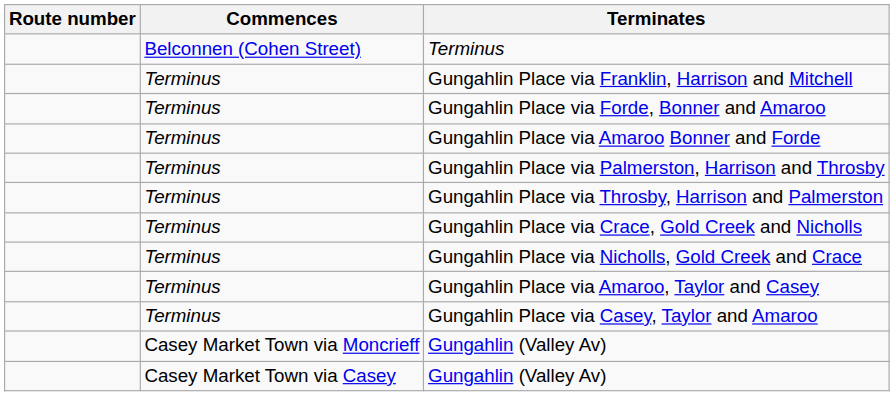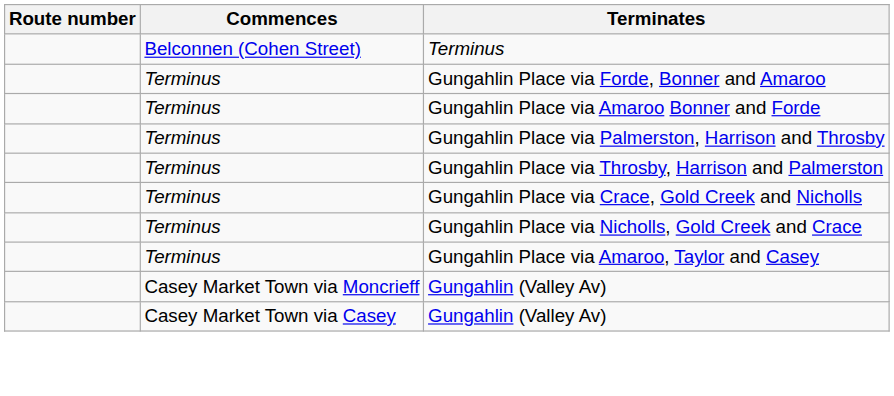 <table class="wikitable">
 <tr>
 <th>Route number</th>
 <th>Commences</th>
 <th>Terminates</th>
 </tr>
 <tr>
 <td align="center"></td>
 <td><a href='#'>Belconnen (Cohen Street)</a></td>
 <td><em>Terminus</em></td>
-</tr>
-<tr>
-<td align="center"></td>
-<td><em>Terminus</em></td>
-<td>Gungahlin Place via <a href='#'>Franklin</a>, <a href='#'>Harrison</a> and <a href='#'>Mitchell</a></td>
 </tr>
 <tr>
 <td align="center"></td>
 <td><em>Terminus</em></td>
 <td>Gungahlin Place via <a href='#'>Forde</a>, <a href='#'>Bonner</a> and <a href='#'>Amaroo</a></td>
 </tr>
 <tr>
 <td align="center"></td>
 <td><em>Terminus</em></td>
 <td>Gungahlin Place via <a href='#'>Amaroo</a> <a href='#'>Bonner</a> and <a href='#'>Forde</a></td>
 </tr>
 <tr>
 <td align="center"></td>
 <td><em>Terminus</em></td>
 <td>Gungahlin Place via <a href='#'>Palmerston</a>, <a href='#'>Harrison</a> and <a href='#'>Throsby</a></td>
 </tr>
 <tr>
 <td align="center"></td>
 <td><em>Terminus</em></td>
 <td>Gungahlin Place via <a href='#'>Throsby</a>, <a href='#'>Harrison</a> and <a href='#'>Palmerston</a></td>
 </tr>
 <tr>
 <td align="center"></td>
 <td><em>Terminus</em></td>
 <td>Gungahlin Place via <a href='#'>Crace</a>, <a href='#'>Gold Creek</a> and <a href='#'>Nicholls</a></td>
 </tr>
 <tr>
 <td align="center"></td>
 <td><em>Terminus</em></td>
 <td>Gungahlin Place via <a href='#'>Nicholls</a>, <a href='#'>Gold Creek</a> and <a href='#'>Crace</a></td>
 </tr>
 <tr>
 <td align="center"></td>
 <td><em>Terminus</em></td>
 <td>Gungahlin Place via <a href='#'>Amaroo</a>, <a href='#'>Taylor</a> and <a href='#'>Casey</a></td>
 </tr>
 <tr>
 <td align="center"></td>
-<td><em>Terminus</em></td>
-<td>Gungahlin Place via <a href='#'>Casey</a>, <a href='#'>Taylor</a> and <a href='#'>Amaroo</a></td>
-</tr>
-<tr>
-<td align="center"></td>
 <td>Casey Market Town via <a href='#'>Moncrieff</a></td>
 <td><a href='#'>Gungahlin</a> (Valley Av)</td>
 </tr>
 <tr>
 <td align="center"></td>
 <td>Casey Market Town via <a href='#'>Casey</a></td>
 <td><a href='#'>Gungahlin</a> (Valley Av)</td>
 </tr>
 </table>
